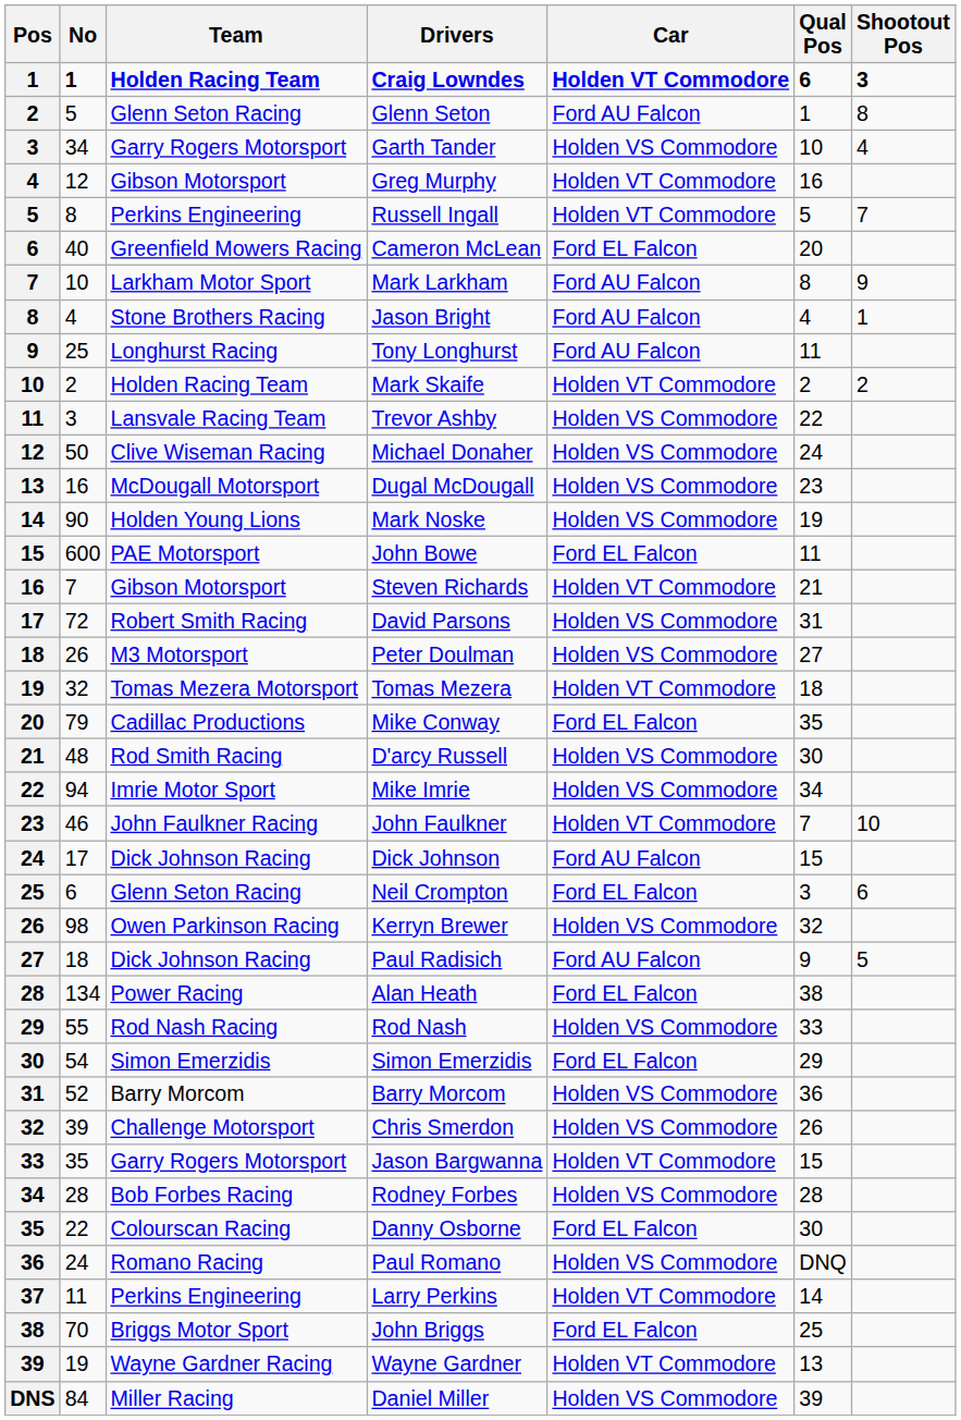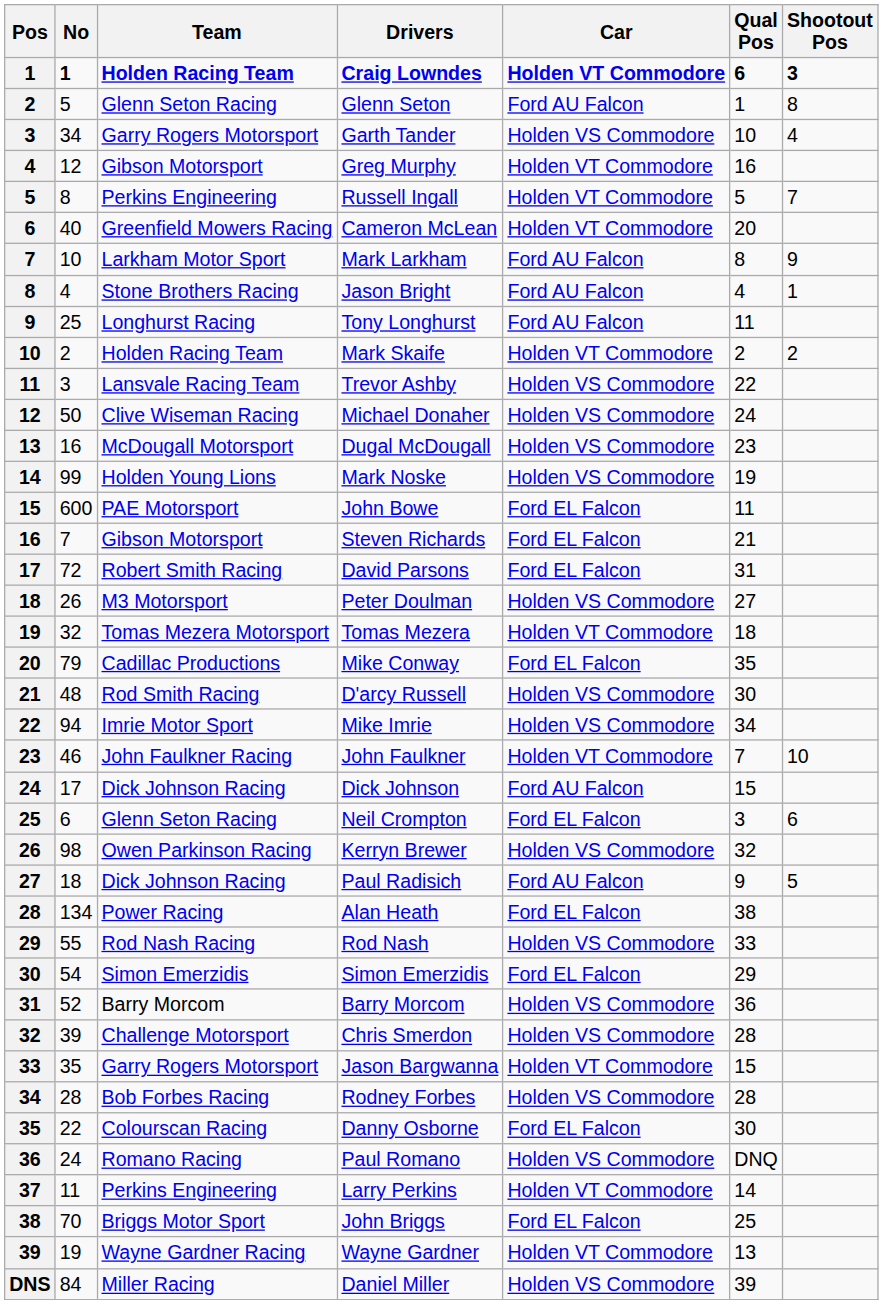 <table class="wikitable" style="font-size: 95%;">
 <tr>
 <th>Pos</th>
 <th>No</th>
 <th>Team</th>
 <th>Drivers</th>
 <th>Car</th>
 <th>Qual<br>Pos</th>
 <th>Shootout<br>Pos</th>
 </tr>
 <tr style="font-weight:bold">
 <th>1</th>
 <td>1</td>
 <td><a href='#'>Holden Racing Team</a></td>
 <td> <a href='#'>Craig Lowndes</a></td>
 <td><a href='#'>Holden VT Commodore</a></td>
 <td>6</td>
 <td>3</td>
 </tr>
 <tr>
 <th>2</th>
 <td>5</td>
 <td><a href='#'>Glenn Seton Racing</a></td>
 <td> <a href='#'>Glenn Seton</a></td>
 <td><a href='#'>Ford AU Falcon</a></td>
 <td>1</td>
 <td>8</td>
 </tr>
 <tr>
 <th>3</th>
 <td>34</td>
 <td><a href='#'>Garry Rogers Motorsport</a></td>
 <td> <a href='#'>Garth Tander</a></td>
 <td><a href='#'>Holden VS Commodore</a></td>
 <td>10</td>
 <td>4</td>
 </tr>
 <tr>
 <th>4</th>
 <td>12</td>
 <td><a href='#'>Gibson Motorsport</a></td>
 <td> <a href='#'>Greg Murphy</a></td>
 <td><a href='#'>Holden VT Commodore</a></td>
 <td>16</td>
 <td></td>
 </tr>
 <tr>
 <th>5</th>
 <td>8</td>
 <td><a href='#'>Perkins Engineering</a></td>
 <td> <a href='#'>Russell Ingall</a></td>
 <td><a href='#'>Holden VT Commodore</a></td>
 <td>5</td>
 <td>7</td>
 </tr>
 <tr>
 <th>6</th>
 <td>40</td>
 <td><a href='#'>Greenfield Mowers Racing</a></td>
 <td> <a href='#'>Cameron McLean</a></td>
-<td><a href='#'>Ford EL Falcon</a></td>
+<td><a href='#'>Holden VT Commodore</a></td>
 <td>20</td>
 <td></td>
 </tr>
 <tr>
 <th>7</th>
 <td>10</td>
 <td><a href='#'>Larkham Motor Sport</a></td>
 <td> <a href='#'>Mark Larkham</a></td>
 <td><a href='#'>Ford AU Falcon</a></td>
 <td>8</td>
 <td>9</td>
 </tr>
 <tr>
 <th>8</th>
 <td>4</td>
 <td><a href='#'>Stone Brothers Racing</a></td>
 <td> <a href='#'>Jason Bright</a></td>
 <td><a href='#'>Ford AU Falcon</a></td>
 <td>4</td>
 <td>1</td>
 </tr>
 <tr>
 <th>9</th>
 <td>25</td>
 <td><a href='#'>Longhurst Racing</a></td>
 <td> <a href='#'>Tony Longhurst</a></td>
 <td><a href='#'>Ford AU Falcon</a></td>
 <td>11</td>
 <td></td>
 </tr>
 <tr>
 <th>10</th>
 <td>2</td>
 <td><a href='#'>Holden Racing Team</a></td>
 <td> <a href='#'>Mark Skaife</a></td>
 <td><a href='#'>Holden VT Commodore</a></td>
 <td>2</td>
 <td>2</td>
 </tr>
 <tr>
 <th>11</th>
 <td>3</td>
 <td><a href='#'>Lansvale Racing Team</a></td>
 <td> <a href='#'>Trevor Ashby</a></td>
 <td><a href='#'>Holden VS Commodore</a></td>
 <td>22</td>
 <td></td>
 </tr>
 <tr>
 <th>12</th>
 <td>50</td>
 <td><a href='#'>Clive Wiseman Racing</a></td>
 <td> <a href='#'>Michael Donaher</a></td>
 <td><a href='#'>Holden VS Commodore</a></td>
 <td>24</td>
 <td></td>
 </tr>
 <tr>
 <th>13</th>
 <td>16</td>
 <td><a href='#'>McDougall Motorsport</a></td>
 <td> <a href='#'>Dugal McDougall</a></td>
 <td><a href='#'>Holden VS Commodore</a></td>
 <td>23</td>
 <td></td>
 </tr>
 <tr>
 <th>14</th>
-<td>90</td>
+<td>99</td>
 <td><a href='#'>Holden Young Lions</a></td>
 <td> <a href='#'>Mark Noske</a></td>
 <td><a href='#'>Holden VS Commodore</a></td>
 <td>19</td>
 <td></td>
 </tr>
 <tr>
 <th>15</th>
 <td>600</td>
 <td><a href='#'>PAE Motorsport</a></td>
 <td> <a href='#'>John Bowe</a></td>
 <td><a href='#'>Ford EL Falcon</a></td>
 <td>11</td>
 <td></td>
 </tr>
 <tr>
 <th>16</th>
 <td>7</td>
 <td><a href='#'>Gibson Motorsport</a></td>
 <td> <a href='#'>Steven Richards</a></td>
-<td><a href='#'>Holden VT Commodore</a></td>
+<td><a href='#'>Ford EL Falcon</a></td>
 <td>21</td>
 <td></td>
 </tr>
 <tr>
 <th>17</th>
 <td>72</td>
 <td><a href='#'>Robert Smith Racing</a></td>
 <td> <a href='#'>David Parsons</a></td>
-<td><a href='#'>Holden VS Commodore</a></td>
+<td><a href='#'>Ford EL Falcon</a></td>
 <td>31</td>
 <td></td>
 </tr>
 <tr>
 <th>18</th>
 <td>26</td>
 <td><a href='#'>M3 Motorsport</a></td>
 <td> <a href='#'>Peter Doulman</a></td>
 <td><a href='#'>Holden VS Commodore</a></td>
 <td>27</td>
 <td></td>
 </tr>
 <tr>
 <th>19</th>
 <td>32</td>
 <td><a href='#'>Tomas Mezera Motorsport</a></td>
 <td> <a href='#'>Tomas Mezera</a></td>
 <td><a href='#'>Holden VT Commodore</a></td>
 <td>18</td>
 <td></td>
 </tr>
 <tr>
 <th>20</th>
 <td>79</td>
 <td><a href='#'>Cadillac Productions</a></td>
 <td> <a href='#'>Mike Conway</a></td>
 <td><a href='#'>Ford EL Falcon</a></td>
 <td>35</td>
 <td></td>
 </tr>
 <tr>
 <th>21</th>
 <td>48</td>
 <td><a href='#'>Rod Smith Racing</a></td>
 <td> <a href='#'>D'arcy Russell</a></td>
 <td><a href='#'>Holden VS Commodore</a></td>
 <td>30</td>
 <td></td>
 </tr>
 <tr>
 <th>22</th>
 <td>94</td>
 <td><a href='#'>Imrie Motor Sport</a></td>
 <td> <a href='#'>Mike Imrie</a></td>
 <td><a href='#'>Holden VS Commodore</a></td>
 <td>34</td>
 <td></td>
 </tr>
 <tr>
 <th>23</th>
 <td>46</td>
 <td><a href='#'>John Faulkner Racing</a></td>
 <td> <a href='#'>John Faulkner</a></td>
 <td><a href='#'>Holden VT Commodore</a></td>
 <td>7</td>
 <td>10</td>
 </tr>
 <tr>
 <th>24</th>
 <td>17</td>
 <td><a href='#'>Dick Johnson Racing</a></td>
 <td> <a href='#'>Dick Johnson</a></td>
 <td><a href='#'>Ford AU Falcon</a></td>
 <td>15</td>
 <td></td>
 </tr>
 <tr>
 <th>25</th>
 <td>6</td>
 <td><a href='#'>Glenn Seton Racing</a></td>
 <td> <a href='#'>Neil Crompton</a></td>
 <td><a href='#'>Ford EL Falcon</a></td>
 <td>3</td>
 <td>6</td>
 </tr>
 <tr>
 <th>26</th>
 <td>98</td>
 <td><a href='#'>Owen Parkinson Racing</a></td>
 <td> <a href='#'>Kerryn Brewer</a></td>
 <td><a href='#'>Holden VS Commodore</a></td>
 <td>32</td>
 <td></td>
 </tr>
 <tr>
 <th>27</th>
 <td>18</td>
 <td><a href='#'>Dick Johnson Racing</a></td>
 <td> <a href='#'>Paul Radisich</a></td>
 <td><a href='#'>Ford AU Falcon</a></td>
 <td>9</td>
 <td>5</td>
 </tr>
 <tr>
 <th>28</th>
 <td>134</td>
 <td><a href='#'>Power Racing</a></td>
 <td> <a href='#'>Alan Heath</a></td>
 <td><a href='#'>Ford EL Falcon</a></td>
 <td>38</td>
 <td></td>
 </tr>
 <tr>
 <th>29</th>
 <td>55</td>
 <td><a href='#'>Rod Nash Racing</a></td>
 <td> <a href='#'>Rod Nash</a></td>
 <td><a href='#'>Holden VS Commodore</a></td>
 <td>33</td>
 <td></td>
 </tr>
 <tr>
 <th>30</th>
 <td>54</td>
 <td><a href='#'>Simon Emerzidis</a></td>
 <td> <a href='#'>Simon Emerzidis</a></td>
 <td><a href='#'>Ford EL Falcon</a></td>
 <td>29</td>
 <td></td>
 </tr>
 <tr>
 <th>31</th>
 <td>52</td>
 <td>Barry Morcom</td>
 <td> <a href='#'>Barry Morcom</a></td>
 <td><a href='#'>Holden VS Commodore</a></td>
 <td>36</td>
 <td></td>
 </tr>
 <tr>
 <th>32</th>
 <td>39</td>
 <td><a href='#'>Challenge Motorsport</a></td>
 <td> <a href='#'>Chris Smerdon</a></td>
 <td><a href='#'>Holden VS Commodore</a></td>
-<td>26</td>
+<td>28</td>
 <td></td>
 </tr>
 <tr>
 <th>33</th>
 <td>35</td>
 <td><a href='#'>Garry Rogers Motorsport</a></td>
 <td> <a href='#'>Jason Bargwanna</a></td>
 <td><a href='#'>Holden VT Commodore</a></td>
 <td>15</td>
 <td></td>
 </tr>
 <tr>
 <th>34</th>
 <td>28</td>
 <td><a href='#'>Bob Forbes Racing</a></td>
 <td> <a href='#'>Rodney Forbes</a></td>
 <td><a href='#'>Holden VS Commodore</a></td>
 <td>28</td>
 <td></td>
 </tr>
 <tr>
 <th>35</th>
 <td>22</td>
 <td><a href='#'>Colourscan Racing</a></td>
 <td> <a href='#'>Danny Osborne</a></td>
 <td><a href='#'>Ford EL Falcon</a></td>
 <td>30</td>
 <td></td>
 </tr>
 <tr>
 <th>36</th>
 <td>24</td>
 <td><a href='#'>Romano Racing</a></td>
 <td> <a href='#'>Paul Romano</a></td>
 <td><a href='#'>Holden VS Commodore</a></td>
 <td>DNQ</td>
 <td></td>
 </tr>
 <tr>
 <th>37</th>
 <td>11</td>
 <td><a href='#'>Perkins Engineering</a></td>
 <td> <a href='#'>Larry Perkins</a></td>
 <td><a href='#'>Holden VT Commodore</a></td>
 <td>14</td>
 <td></td>
 </tr>
 <tr>
 <th>38</th>
 <td>70</td>
 <td><a href='#'>Briggs Motor Sport</a></td>
 <td> <a href='#'>John Briggs</a></td>
 <td><a href='#'>Ford EL Falcon</a></td>
 <td>25</td>
 <td></td>
 </tr>
 <tr>
 <th>39</th>
 <td>19</td>
 <td><a href='#'>Wayne Gardner Racing</a></td>
 <td> <a href='#'>Wayne Gardner</a></td>
 <td><a href='#'>Holden VT Commodore</a></td>
 <td>13</td>
 <td></td>
 </tr>
 <tr>
 <th>DNS</th>
 <td>84</td>
 <td><a href='#'>Miller Racing</a></td>
 <td> <a href='#'>Daniel Miller</a></td>
 <td><a href='#'>Holden VS Commodore</a></td>
 <td>39</td>
 <td></td>
 </tr>
 <tr>
 </tr>
 </table>
